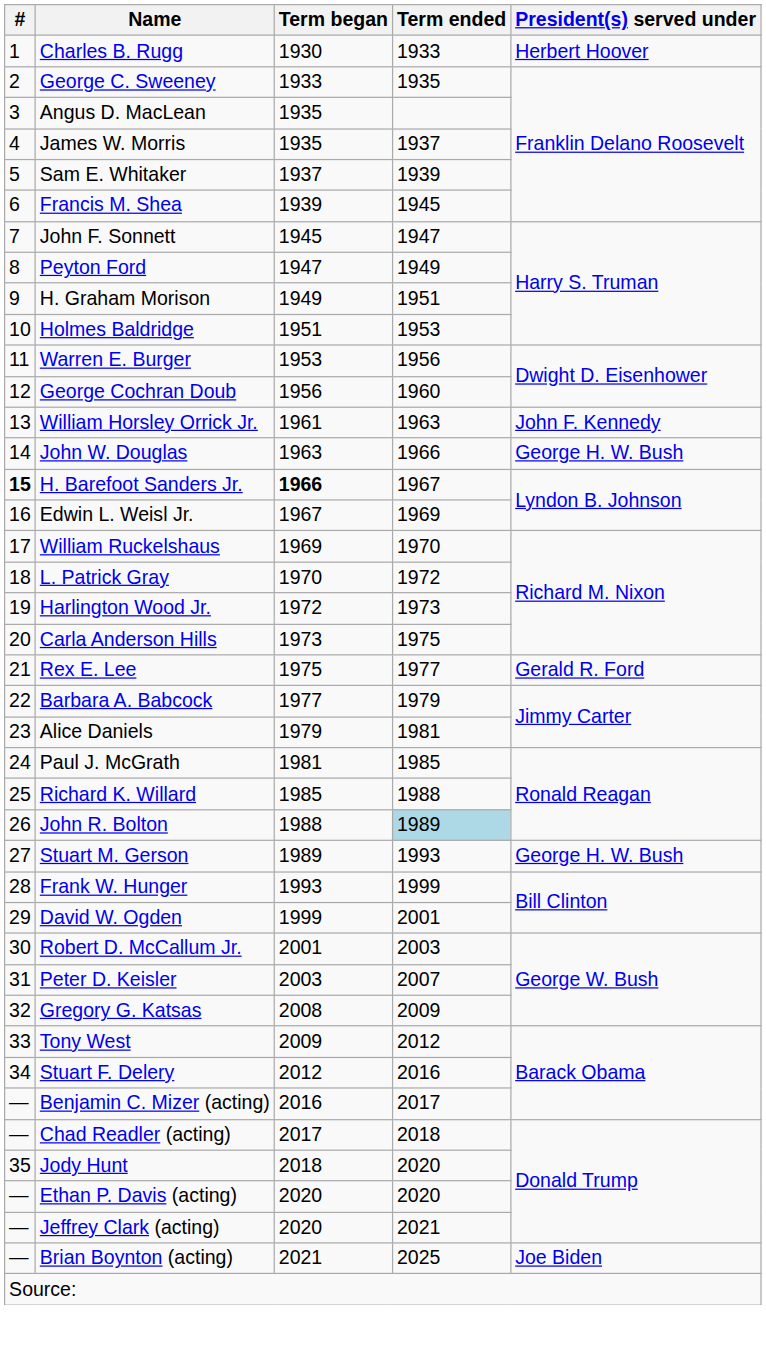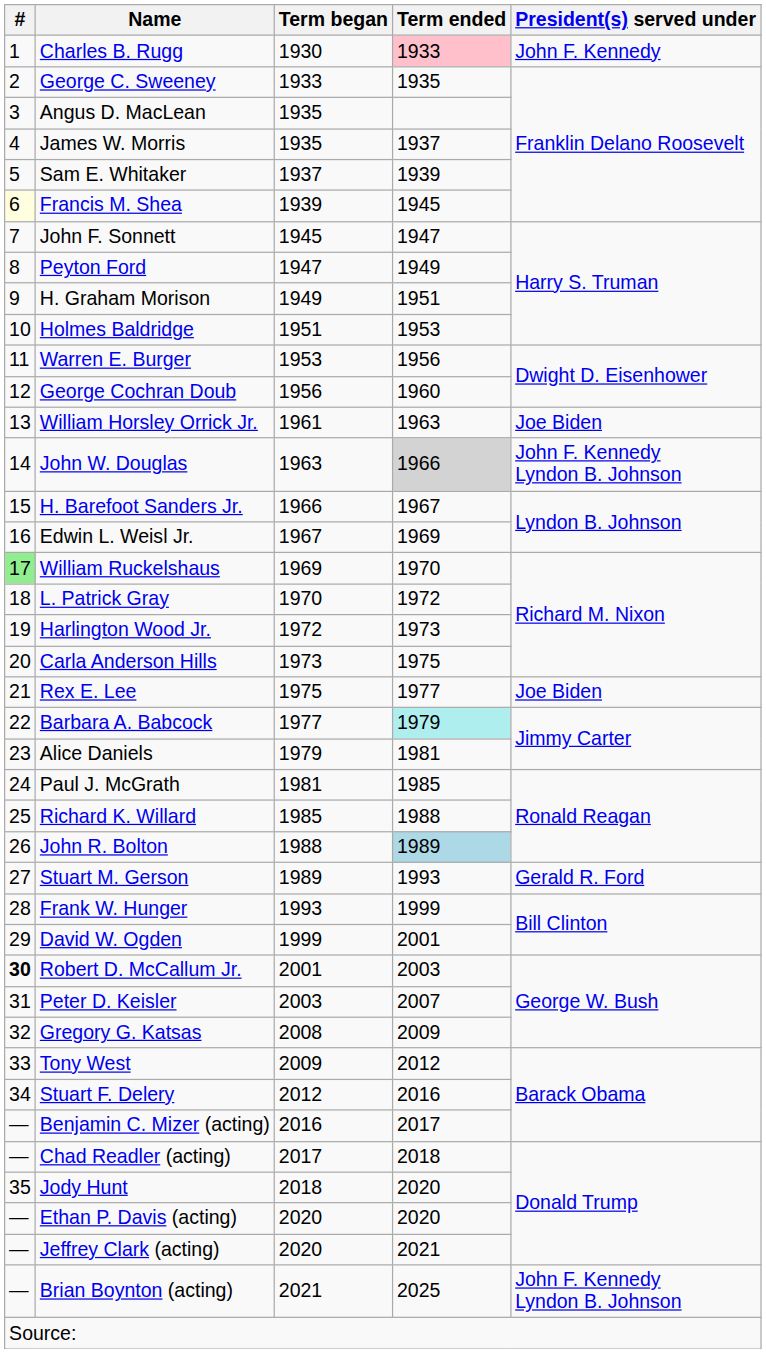 <table class="wikitable">
 <tr>
 <th>#</th>
 <th>Name</th>
 <th>Term began</th>
 <th>Term ended</th>
 <th><a href='#'>President(s)</a> served under</th>
 </tr>
 <tr>
 <td>1</td>
 <td><a href='#'>Charles B. Rugg</a></td>
 <td>1930</td>
-<td>1933</td>
-<td><a href='#'>Herbert Hoover</a></td>
+<td style="background: pink;">1933</td>
+<td><a href='#'>John F. Kennedy</a></td>
 </tr>
 <tr>
 <td>2</td>
 <td><a href='#'>George C. Sweeney</a></td>
 <td>1933</td>
 <td>1935</td>
 <td rowspan=5><a href='#'>Franklin Delano Roosevelt</a></td>
 </tr>
 <tr>
 <td>3</td>
 <td>Angus D. MacLean</td>
 <td>1935</td>
 <td></td>
 </tr>
 <tr>
 <td>4</td>
 <td>James W. Morris</td>
 <td>1935</td>
 <td>1937</td>
 </tr>
 <tr>
 <td>5</td>
 <td>Sam E. Whitaker</td>
 <td>1937</td>
 <td>1939</td>
 </tr>
 <tr>
-<td>6</td>
+<td style="background: lightyellow;">6</td>
 <td><a href='#'>Francis M. Shea</a></td>
 <td>1939</td>
 <td>1945</td>
 </tr>
 <tr>
 <td>7</td>
 <td>John F. Sonnett</td>
 <td>1945</td>
 <td>1947</td>
 <td rowspan=4><a href='#'>Harry S. Truman</a></td>
 </tr>
 <tr>
 <td>8</td>
 <td><a href='#'>Peyton Ford</a></td>
 <td>1947</td>
 <td>1949</td>
 </tr>
 <tr>
 <td>9</td>
 <td>H. Graham Morison</td>
 <td>1949</td>
 <td>1951</td>
 </tr>
 <tr>
 <td>10</td>
 <td><a href='#'>Holmes Baldridge</a></td>
 <td>1951</td>
 <td>1953</td>
 </tr>
 <tr>
 <td>11</td>
 <td><a href='#'>Warren E. Burger</a></td>
 <td>1953</td>
 <td>1956</td>
 <td rowspan=2><a href='#'>Dwight D. Eisenhower</a></td>
 </tr>
 <tr>
 <td>12</td>
 <td><a href='#'>George Cochran Doub</a></td>
 <td>1956</td>
 <td>1960</td>
 </tr>
 <tr>
 <td>13</td>
 <td><a href='#'>William Horsley Orrick Jr.</a></td>
 <td>1961</td>
 <td>1963</td>
-<td><a href='#'>John F. Kennedy</a></td>
+<td><a href='#'>Joe Biden</a></td>
 </tr>
 <tr>
 <td>14</td>
 <td><a href='#'>John W. Douglas</a></td>
 <td>1963</td>
-<td>1966</td>
-<td><a href='#'>George H. W. Bush</a></td>
+<td style="background: lightgrey;">1966</td>
+<td><a href='#'>John F. Kennedy</a><br><a href='#'>Lyndon B. Johnson</a></td>
 </tr>
 <tr>
-<td><strong>15</strong></td>
+<td>15</td>
 <td><a href='#'>H. Barefoot Sanders Jr.</a></td>
-<td><strong>1966</strong></td>
+<td>1966</td>
 <td>1967</td>
 <td rowspan=2><a href='#'>Lyndon B. Johnson</a></td>
 </tr>
 <tr>
 <td>16</td>
 <td>Edwin L. Weisl Jr.</td>
 <td>1967</td>
 <td>1969</td>
 </tr>
 <tr>
-<td>17</td>
+<td style="background: lightgreen;">17</td>
 <td><a href='#'>William Ruckelshaus</a></td>
 <td>1969</td>
 <td>1970</td>
 <td rowspan=4><a href='#'>Richard M. Nixon</a></td>
 </tr>
 <tr>
 <td>18</td>
 <td><a href='#'>L. Patrick Gray</a></td>
 <td>1970</td>
 <td>1972</td>
 </tr>
 <tr>
 <td>19</td>
 <td><a href='#'>Harlington Wood Jr.</a></td>
 <td>1972</td>
 <td>1973</td>
 </tr>
 <tr>
 <td>20</td>
 <td><a href='#'>Carla Anderson Hills</a></td>
 <td>1973</td>
 <td>1975</td>
 </tr>
 <tr>
 <td>21</td>
 <td><a href='#'>Rex E. Lee</a></td>
 <td>1975</td>
 <td>1977</td>
-<td><a href='#'>Gerald R. Ford</a></td>
+<td><a href='#'>Joe Biden</a></td>
 </tr>
 <tr>
 <td>22</td>
 <td><a href='#'>Barbara A. Babcock</a></td>
 <td>1977</td>
-<td>1979</td>
+<td style="background: paleturquoise;">1979</td>
 <td rowspan=2><a href='#'>Jimmy Carter</a></td>
 </tr>
 <tr>
 <td>23</td>
 <td>Alice Daniels</td>
 <td>1979</td>
 <td>1981</td>
 </tr>
 <tr>
 <td>24</td>
 <td>Paul J. McGrath</td>
 <td>1981</td>
 <td>1985</td>
 <td rowspan=3><a href='#'>Ronald Reagan</a></td>
 </tr>
 <tr>
 <td>25</td>
 <td><a href='#'>Richard K. Willard</a></td>
 <td>1985</td>
 <td>1988</td>
 </tr>
 <tr>
 <td>26</td>
 <td><a href='#'>John R. Bolton</a></td>
 <td>1988</td>
 <td style="background: lightblue;">1989</td>
 </tr>
 <tr>
 <td>27</td>
 <td><a href='#'>Stuart M. Gerson</a></td>
 <td>1989</td>
 <td>1993</td>
-<td><a href='#'>George H. W. Bush</a></td>
+<td><a href='#'>Gerald R. Ford</a></td>
 </tr>
 <tr>
 <td>28</td>
 <td><a href='#'>Frank W. Hunger</a></td>
 <td>1993</td>
 <td>1999</td>
 <td rowspan=2><a href='#'>Bill Clinton</a></td>
 </tr>
 <tr>
 <td>29</td>
 <td><a href='#'>David W. Ogden</a></td>
 <td>1999</td>
 <td>2001</td>
 </tr>
 <tr>
-<td>30</td>
+<td><strong>30</strong></td>
 <td><a href='#'>Robert D. McCallum Jr.</a></td>
 <td>2001</td>
 <td>2003</td>
 <td rowspan=3><a href='#'>George W. Bush</a></td>
 </tr>
 <tr>
 <td>31</td>
 <td><a href='#'>Peter D. Keisler</a></td>
 <td>2003</td>
 <td>2007</td>
 </tr>
 <tr>
 <td>32</td>
 <td><a href='#'>Gregory G. Katsas</a></td>
 <td>2008</td>
 <td>2009</td>
 </tr>
 <tr>
 <td>33</td>
 <td><a href='#'>Tony West</a></td>
 <td>2009</td>
 <td>2012</td>
 <td rowspan=3><a href='#'>Barack Obama</a></td>
 </tr>
 <tr>
 <td>34</td>
 <td><a href='#'>Stuart F. Delery</a></td>
 <td>2012</td>
 <td>2016</td>
 </tr>
 <tr>
 <td>—</td>
 <td><a href='#'>Benjamin C. Mizer</a> (acting)</td>
 <td>2016</td>
 <td>2017</td>
 </tr>
 <tr>
 <td>—</td>
 <td><a href='#'>Chad Readler</a> (acting)</td>
 <td>2017</td>
 <td>2018</td>
 <td rowspan=4><a href='#'>Donald Trump</a></td>
 </tr>
 <tr>
 <td>35</td>
 <td><a href='#'>Jody Hunt</a></td>
 <td>2018</td>
 <td>2020</td>
 </tr>
 <tr>
 <td>—</td>
 <td><a href='#'>Ethan P. Davis</a> (acting)</td>
 <td>2020</td>
 <td>2020</td>
 </tr>
 <tr>
 <td>—</td>
 <td><a href='#'>Jeffrey Clark</a> (acting)</td>
 <td>2020</td>
 <td>2021</td>
 </tr>
 <tr>
 <td>—</td>
 <td><a href='#'>Brian Boynton</a> (acting)</td>
 <td>2021</td>
 <td>2025</td>
-<td><a href='#'>Joe Biden</a></td>
+<td><a href='#'>John F. Kennedy</a><br><a href='#'>Lyndon B. Johnson</a></td>
 </tr>
 <tr>
 <td colspan="5">Source:</td>
 </tr>
 </table>
